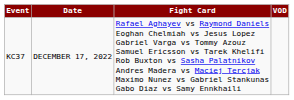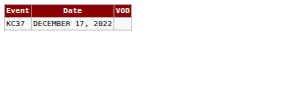 <table class="sortable wikitable succession-box" style="font-size:90%;">
 <tr>
 <th scope="col" style="background:#8B0000; color:white;">Event</th>
 <th scope="col" style="background:#8B0000; color:white;">Date</th>
-<th scope="col" style="background:#8B0000; color:white;">Fight Card</th>
 <th scope="col" style="background:#8B0000; color:white;">VOD</th>
 </tr>
 <tr>
 <td>KC37</td>
 <td>DECEMBER 17, 2022</td>
-<td><a href='#'>Rafael Aghayev</a> vs <a href='#'>Raymond Daniels</a><br>Eoghan Chelmiah vs Jesus Lopez<br>Gabriel Varga vs Tommy Azouz<br>Samuel Ericsson vs Tarek Khelifi<br>Rob Buxton vs <a href='#'>Sasha Palatnikov</a><br>Andres Madera vs <a href='#'>Maciej Tercjak</a><br>Maximo Nunez vs Gabriel Stankunas<br>Gabo Diaz vs Samy Ennkhaili</td>
 <td></td>
 </tr>
 </table>
